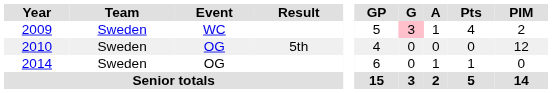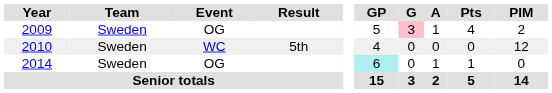 <table border="0" cellpadding="1" cellspacing="0" style="text-align:center; width:40em">
 <tr ALIGN="center" bgcolor="#e0e0e0">
 <th>Year</th>
 <th>Team</th>
 <th>Event</th>
 <th>Result</th>
 <th rowspan="99" bgcolor="#ffffff"> </th>
 <th>GP</th>
 <th>G</th>
 <th>A</th>
 <th>Pts</th>
 <th>PIM</th>
 </tr>
 <tr>
 <td><a href='#'>2009</a></td>
 <td><a href='#'>Sweden</a></td>
-<td><a href='#'>WC</a></td>
+<td>OG</td>
 <td></td>
 <td>5</td>
 <td style="background: pink;">3</td>
 <td>1</td>
 <td>4</td>
 <td>2</td>
 </tr>
 <tr bgcolor="#f0f0f0">
 <td><a href='#'>2010</a></td>
 <td>Sweden</td>
-<td><a href='#'>OG</a></td>
+<td><a href='#'>WC</a></td>
 <td>5th</td>
 <td>4</td>
 <td>0</td>
 <td>0</td>
 <td>0</td>
 <td>12</td>
 </tr>
 <tr>
 <td><a href='#'>2014</a></td>
 <td>Sweden</td>
 <td>OG</td>
 <td></td>
-<td>6</td>
+<td style="background: paleturquoise;">6</td>
 <td>0</td>
 <td>1</td>
 <td>1</td>
 <td>0</td>
 </tr>
 <tr bgcolor="#e0e0e0">
 <th colspan=4>Senior totals</th>
 <th>15</th>
 <th>3</th>
 <th>2</th>
 <th>5</th>
 <th>14</th>
 </tr>
 </table>
